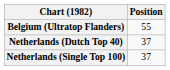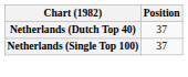 <table class="wikitable sortable plainrowheaders" style="text-align:center">
 <tr>
 <th scope="col">Chart (1982)</th>
 <th scope="col">Position</th>
-</tr>
-<tr>
-<th scope="row">Belgium (Ultratop Flanders)</th>
-<td>55</td>
 </tr>
 <tr>
 <th scope="row">Netherlands (Dutch Top 40)</th>
 <td>37</td>
 </tr>
 <tr>
 <th scope="row">Netherlands (Single Top 100)</th>
 <td>37</td>
 </tr>
 </table>
